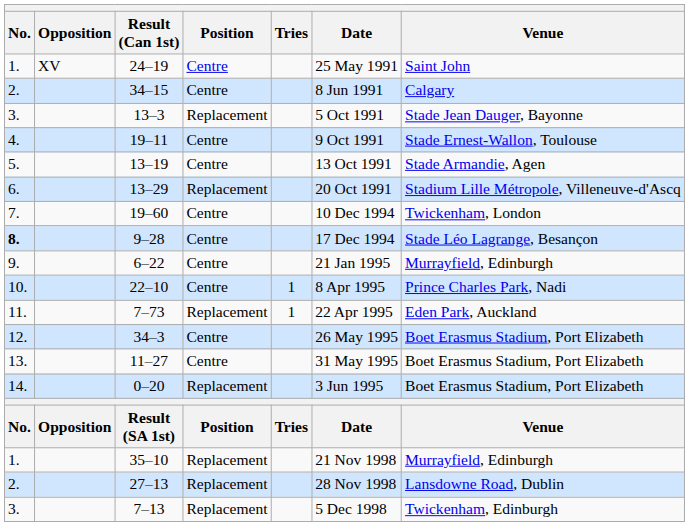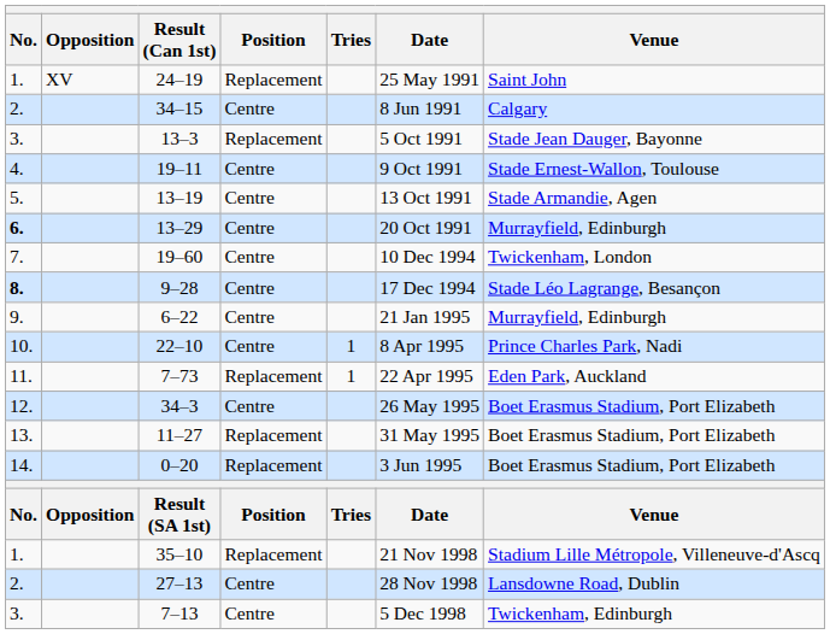 <table class="wikitable sortable">
 <tr>
 <th colspan=7></th>
 </tr>
 <tr>
 <th>No.</th>
 <th>Opposition</th>
 <th>Result<br>(Can 1st)</th>
 <th>Position</th>
 <th>Tries</th>
 <th>Date</th>
 <th>Venue</th>
 </tr>
 <tr>
 <td>1.</td>
 <td> XV</td>
 <td align="center">24–19</td>
-<td><a href='#'>Centre</a></td>
+<td>Replacement</td>
 <td></td>
 <td>25 May 1991</td>
 <td><a href='#'>Saint John</a></td>
 </tr>
 <tr style="background: #D0E6FF;">
 <td>2.</td>
 <td></td>
 <td align="center">34–15</td>
 <td>Centre</td>
 <td></td>
 <td>8 Jun 1991</td>
 <td><a href='#'>Calgary</a></td>
 </tr>
 <tr>
 <td>3.</td>
 <td></td>
 <td align="center">13–3</td>
 <td>Replacement</td>
 <td></td>
 <td>5 Oct 1991</td>
 <td><a href='#'>Stade Jean Dauger</a>, Bayonne</td>
 </tr>
 <tr style="background: #D0E6FF;">
 <td>4.</td>
 <td></td>
 <td align="center">19–11</td>
 <td>Centre</td>
 <td></td>
 <td>9 Oct 1991</td>
 <td><a href='#'>Stade Ernest-Wallon</a>, Toulouse</td>
 </tr>
 <tr>
 <td>5.</td>
 <td></td>
 <td align="center">13–19</td>
 <td>Centre</td>
 <td></td>
 <td>13 Oct 1991</td>
 <td><a href='#'>Stade Armandie</a>, Agen</td>
 </tr>
 <tr style="background: #D0E6FF;">
-<td>6.</td>
+<td><strong>6.</strong></td>
 <td></td>
 <td align="center">13–29</td>
-<td>Replacement</td>
+<td>Centre</td>
 <td></td>
 <td>20 Oct 1991</td>
-<td><a href='#'>Stadium Lille Métropole</a>, Villeneuve-d'Ascq</td>
+<td><a href='#'>Murrayfield</a>, Edinburgh</td>
 </tr>
 <tr>
 <td>7.</td>
 <td></td>
 <td align="center">19–60</td>
 <td>Centre</td>
 <td></td>
 <td>10 Dec 1994</td>
 <td><a href='#'>Twickenham</a>, London</td>
 </tr>
 <tr style="background: #D0E6FF;">
 <td><strong>8.</strong></td>
 <td></td>
 <td align="center">9–28</td>
 <td>Centre</td>
 <td></td>
 <td>17 Dec 1994</td>
 <td><a href='#'>Stade Léo Lagrange</a>, Besançon</td>
 </tr>
 <tr>
 <td>9.</td>
 <td></td>
 <td align="center">6–22</td>
 <td>Centre</td>
 <td></td>
 <td>21 Jan 1995</td>
 <td><a href='#'>Murrayfield</a>, Edinburgh</td>
 </tr>
 <tr style="background: #D0E6FF;">
 <td>10.</td>
 <td></td>
 <td align="center">22–10</td>
 <td>Centre</td>
 <td align="center">1</td>
 <td>8 Apr 1995</td>
 <td><a href='#'>Prince Charles Park</a>, Nadi</td>
 </tr>
 <tr>
 <td>11.</td>
 <td></td>
 <td align="center">7–73</td>
 <td>Replacement</td>
 <td align="center">1</td>
 <td>22 Apr 1995</td>
 <td><a href='#'>Eden Park</a>, Auckland</td>
 </tr>
 <tr style="background: #D0E6FF;">
 <td>12.</td>
 <td></td>
 <td align="center">34–3</td>
 <td>Centre</td>
 <td></td>
 <td>26 May 1995</td>
 <td><a href='#'>Boet Erasmus Stadium</a>, Port Elizabeth</td>
 </tr>
 <tr>
 <td>13.</td>
 <td></td>
 <td align="center">11–27</td>
-<td>Centre</td>
+<td>Replacement</td>
 <td></td>
 <td>31 May 1995</td>
 <td>Boet Erasmus Stadium, Port Elizabeth</td>
 </tr>
 <tr style="background: #D0E6FF;">
 <td>14.</td>
 <td></td>
 <td align="center">0–20</td>
 <td>Replacement</td>
 <td></td>
 <td>3 Jun 1995</td>
 <td>Boet Erasmus Stadium, Port Elizabeth</td>
 </tr>
 <tr>
 <th colspan=7></th>
 </tr>
 <tr>
 <th>No.</th>
 <th>Opposition</th>
 <th>Result<br>(SA 1st)</th>
 <th>Position</th>
 <th>Tries</th>
 <th>Date</th>
 <th>Venue</th>
 </tr>
 <tr>
 <td>1.</td>
 <td></td>
 <td align="center">35–10</td>
 <td>Replacement</td>
 <td></td>
 <td>21 Nov 1998</td>
-<td><a href='#'>Murrayfield</a>, Edinburgh</td>
+<td><a href='#'>Stadium Lille Métropole</a>, Villeneuve-d'Ascq</td>
 </tr>
 <tr style="background: #D0E6FF;">
 <td>2.</td>
 <td></td>
 <td align="center">27–13</td>
-<td>Replacement</td>
+<td>Centre</td>
 <td></td>
 <td>28 Nov 1998</td>
 <td><a href='#'>Lansdowne Road</a>, Dublin</td>
 </tr>
 <tr>
 <td>3.</td>
 <td></td>
 <td align="center">7–13</td>
-<td>Replacement</td>
+<td>Centre</td>
 <td></td>
 <td>5 Dec 1998</td>
 <td><a href='#'>Twickenham</a>, Edinburgh</td>
 </tr>
 </table>
